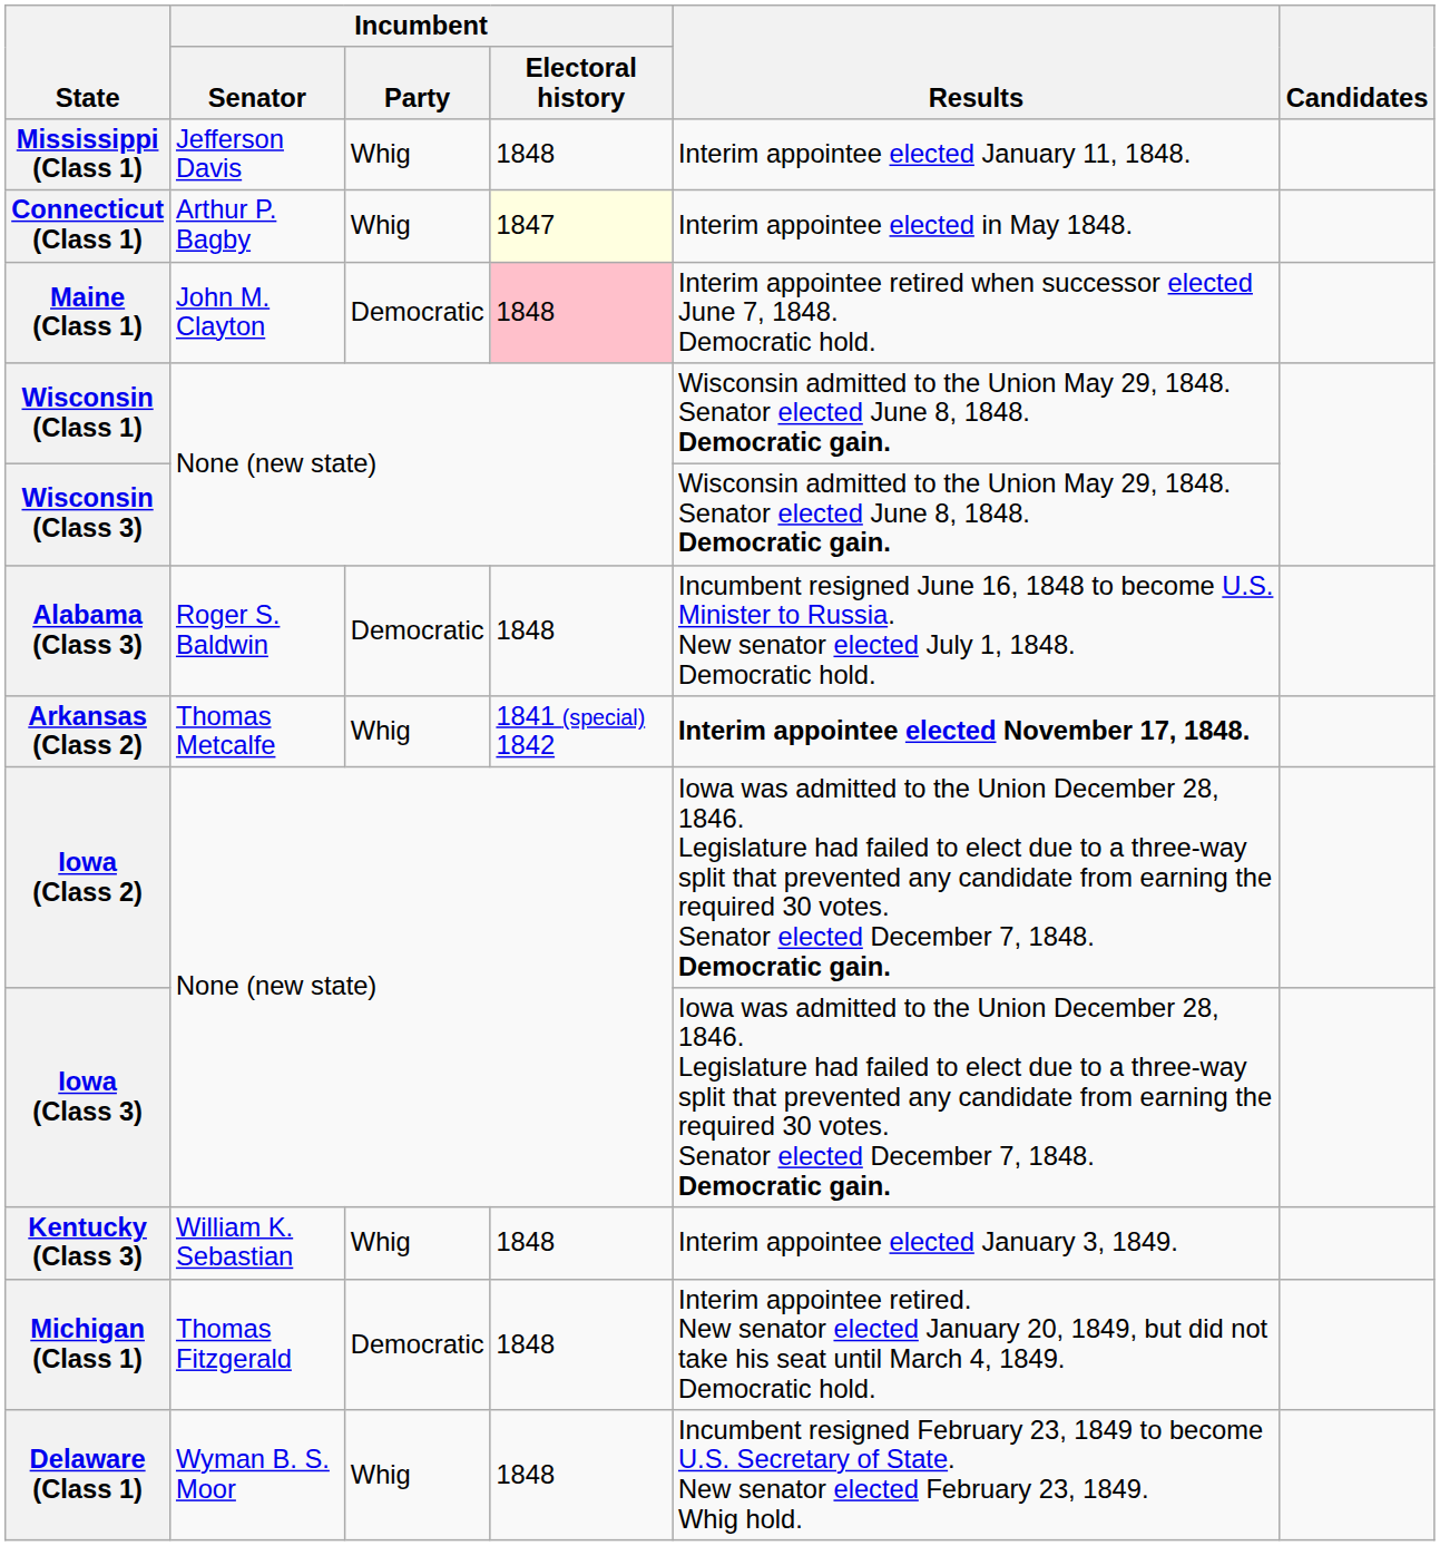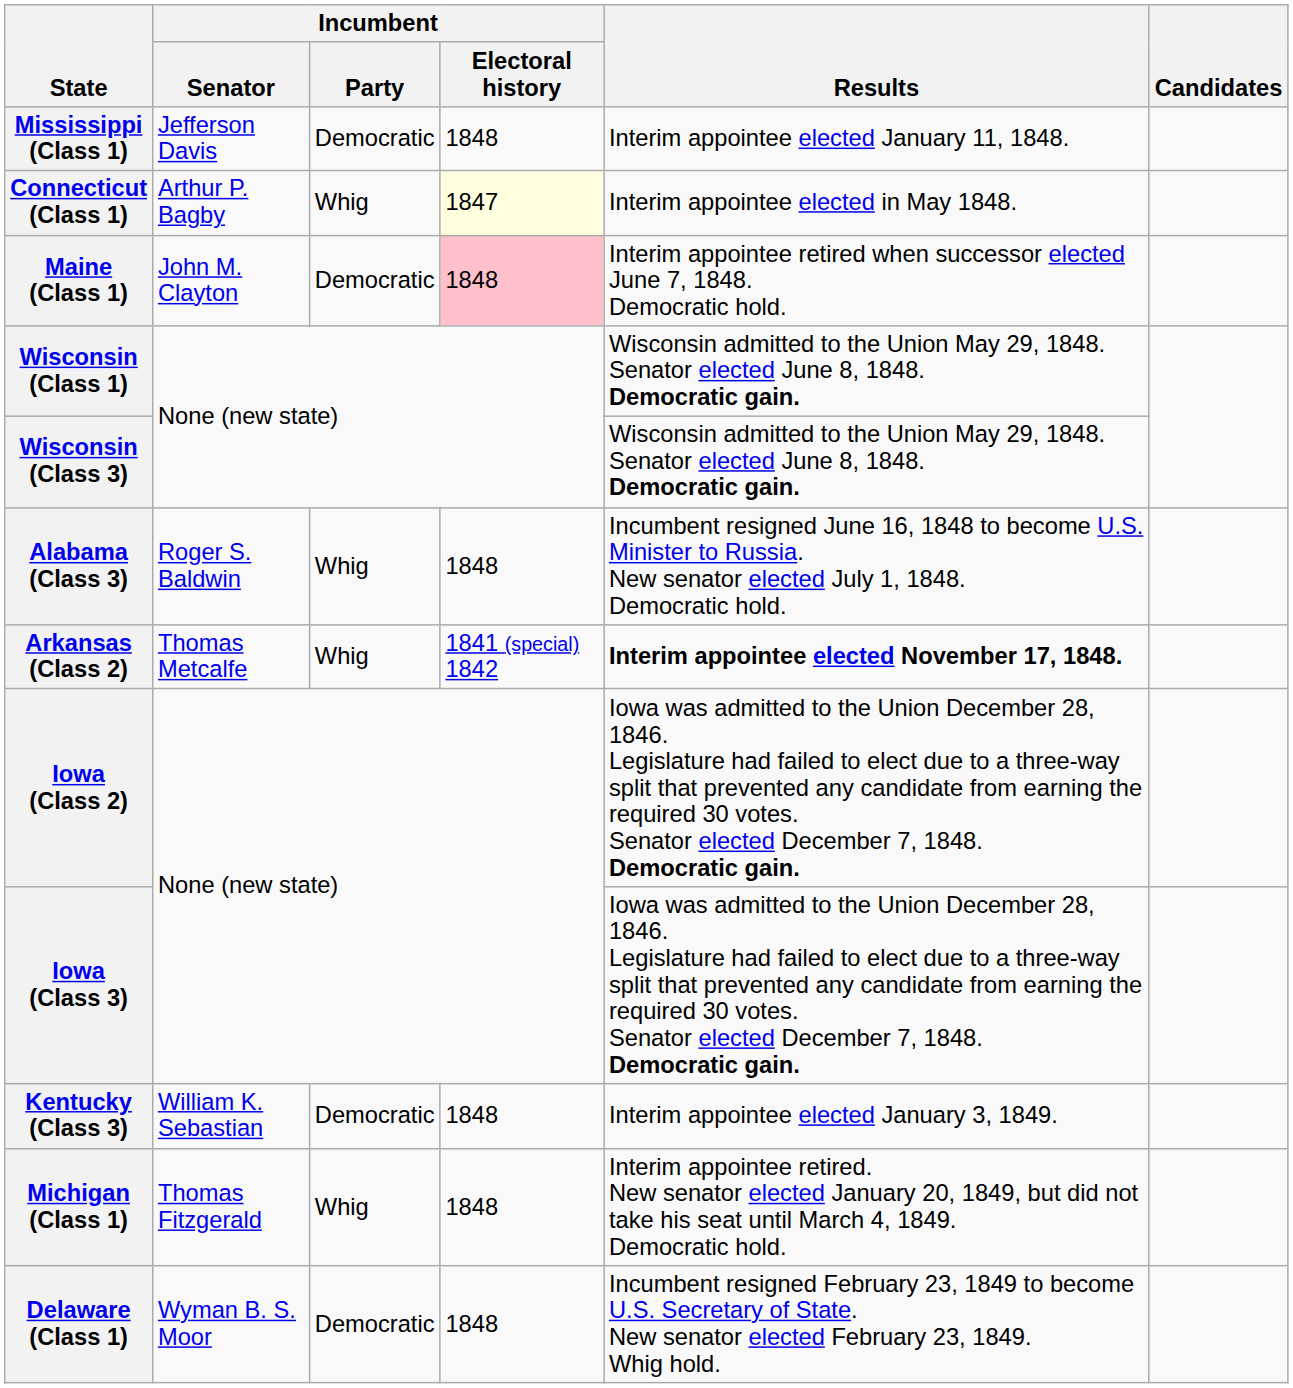 <table class=wikitable>
 <tr valign=bottom>
 <th rowspan=2>State</th>
 <th colspan=3>Incumbent</th>
 <th rowspan=2>Results</th>
 <th rowspan=2>Candidates</th>
 </tr>
 <tr valign=bottom>
 <th>Senator</th>
 <th>Party</th>
 <th>Electoral history</th>
 </tr>
 <tr>
 <th><a href='#'>Mississippi</a><br>(Class 1)</th>
 <td><a href='#'>Jefferson Davis</a></td>
-<td>Whig</td>
+<td>Democratic</td>
 <td nowrap>1848 </td>
 <td>Interim appointee <a href='#'>elected</a> January 11, 1848.</td>
 <td nowrap></td>
 </tr>
 <tr>
 <th><a href='#'>Connecticut</a><br>(Class 1)</th>
 <td><a href='#'>Arthur P. Bagby</a></td>
 <td>Whig</td>
 <td nowrap style="background: lightyellow;">1847 </td>
 <td>Interim appointee <a href='#'>elected</a> in May 1848.</td>
 <td nowrap></td>
 </tr>
 <tr>
 <th><a href='#'>Maine</a><br>(Class 1)</th>
 <td><a href='#'>John M. Clayton</a></td>
 <td>Democratic</td>
 <td nowrap style="background: pink;">1848 </td>
 <td>Interim appointee retired when successor <a href='#'>elected</a> June 7, 1848.<br>Democratic hold.</td>
 <td nowrap></td>
 </tr>
 <tr>
 <th><a href='#'>Wisconsin</a><br>(Class 1)</th>
 <td colspan=3 rowspan=2>None (new state)</td>
 <td>Wisconsin admitted to the Union May 29, 1848.<br>Senator <a href='#'>elected</a> June 8, 1848.<br><strong>Democratic gain.</strong></td>
 <td rowspan="2" nowrap></td>
 </tr>
 <tr>
 <th><a href='#'>Wisconsin</a><br>(Class 3)</th>
 <td>Wisconsin admitted to the Union May 29, 1848.<br>Senator <a href='#'>elected</a> June 8, 1848.<br><strong>Democratic gain.</strong></td>
 </tr>
 <tr>
 <th><a href='#'>Alabama</a><br>(Class 3)</th>
 <td><a href='#'>Roger S. Baldwin</a></td>
-<td>Democratic</td>
+<td>Whig</td>
 <td nowrap>1848 </td>
 <td>Incumbent resigned June 16, 1848 to become <a href='#'>U.S. Minister to Russia</a>.<br>New senator <a href='#'>elected</a> July 1, 1848.<br>Democratic hold.</td>
 <td nowrap></td>
 </tr>
 <tr>
 <th><a href='#'>Arkansas</a><br>(Class 2)</th>
 <td><a href='#'>Thomas Metcalfe</a></td>
 <td>Whig</td>
 <td nowrap><a href='#'>1841 <small>(special)</small></a><br><a href='#'>1842</a></td>
 <td><strong>Interim appointee <a href='#'>elected</a> November 17, 1848.</strong></td>
 <td nowrap></td>
 </tr>
 <tr>
 <th><a href='#'>Iowa</a><br>(Class 2)</th>
 <td colspan=3 rowspan=2>None (new state)</td>
 <td>Iowa was admitted to the Union December 28, 1846.<br>Legislature had failed to elect due to a three-way split that prevented any candidate from earning the required 30 votes.<br>Senator <a href='#'>elected</a> December 7, 1848.<br><strong>Democratic gain.</strong></td>
 <td nowrap></td>
 </tr>
 <tr>
 <th><a href='#'>Iowa</a><br>(Class 3)</th>
 <td>Iowa was admitted to the Union December 28, 1846.<br>Legislature had failed to elect due to a three-way split that prevented any candidate from earning the required 30 votes.<br>Senator <a href='#'>elected</a> December 7, 1848.<br><strong>Democratic gain.</strong></td>
 <td nowrap></td>
 </tr>
 <tr>
 <th><a href='#'>Kentucky</a><br>(Class 3)</th>
 <td><a href='#'>William K. Sebastian</a></td>
-<td>Whig</td>
+<td>Democratic</td>
 <td nowrap>1848 </td>
 <td>Interim appointee <a href='#'>elected</a> January 3, 1849.</td>
 <td nowrap></td>
 </tr>
 <tr>
 <th><a href='#'>Michigan</a><br>(Class 1)</th>
 <td><a href='#'>Thomas Fitzgerald</a></td>
-<td>Democratic</td>
+<td>Whig</td>
 <td nowrap>1848 </td>
 <td>Interim appointee retired.<br>New senator <a href='#'>elected</a> January 20, 1849, but did not take his seat until March 4, 1849.<br>Democratic hold.</td>
 <td nowrap></td>
 </tr>
 <tr>
 <th><a href='#'>Delaware</a><br>(Class 1)</th>
 <td><a href='#'>Wyman B. S. Moor</a></td>
-<td>Whig</td>
+<td>Democratic</td>
 <td nowrap>1848 </td>
 <td>Incumbent resigned February 23, 1849 to become <a href='#'>U.S. Secretary of State</a>.<br>New senator <a href='#'>elected</a> February 23, 1849.<br>Whig hold.</td>
 <td nowrap></td>
 </tr>
 </table>
